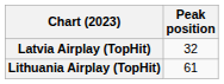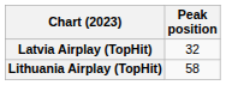 <table class="wikitable plainrowheaders sortable" style="text-align:center">
 <tr>
 <th scope="col">Chart (2023)</th>
 <th scope="col">Peak<br>position</th>
 </tr>
 <tr>
 <th scope="row">Latvia Airplay (TopHit)</th>
 <td>32</td>
 </tr>
 <tr>
 <th scope="row">Lithuania Airplay (TopHit)</th>
-<td>61</td>
+<td>58</td>
 </tr>
 </table>
